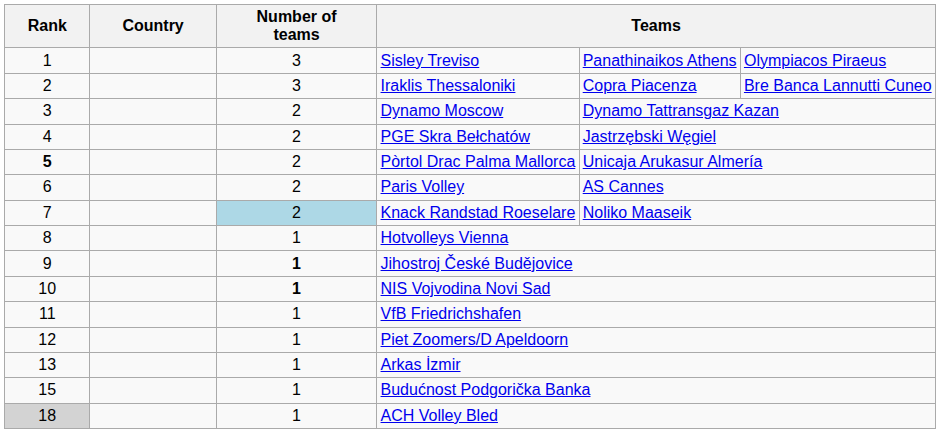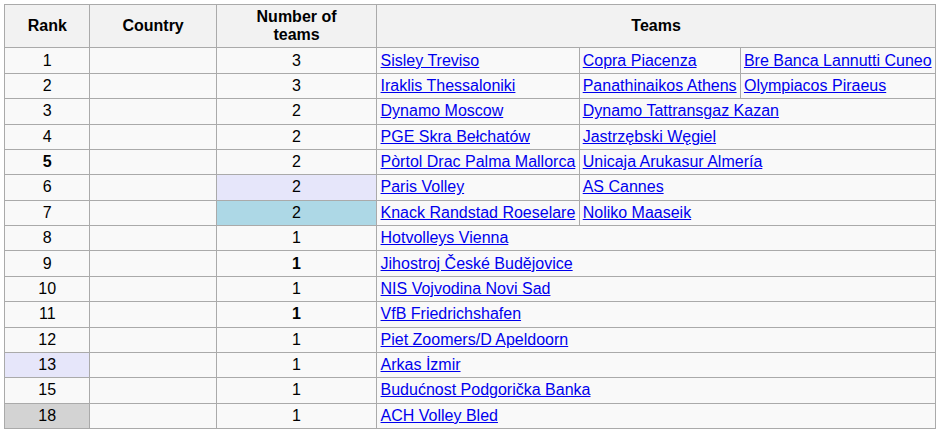 <table class="wikitable" style="text-align:left">
 <tr>
 <th>Rank</th>
 <th>Country</th>
 <th>Number of <br>teams</th>
 <th width="60%" colspan=3>Teams</th>
 </tr>
 <tr>
 <td align="center">1</td>
 <td></td>
 <td align="center">3</td>
 <td><a href='#'>Sisley Treviso</a></td>
-<td><a href='#'>Panathinaikos Athens</a></td>
-<td><a href='#'>Olympiacos Piraeus</a></td>
+<td><a href='#'>Copra Piacenza</a></td>
+<td><a href='#'>Bre Banca Lannutti Cuneo</a></td>
 </tr>
 <tr>
 <td align="center">2</td>
 <td></td>
 <td align="center">3</td>
 <td><a href='#'>Iraklis Thessaloniki</a></td>
-<td><a href='#'>Copra Piacenza</a></td>
-<td><a href='#'>Bre Banca Lannutti Cuneo</a></td>
+<td><a href='#'>Panathinaikos Athens</a></td>
+<td><a href='#'>Olympiacos Piraeus</a></td>
 </tr>
 <tr>
 <td align="center">3</td>
 <td></td>
 <td align="center">2</td>
 <td><a href='#'>Dynamo Moscow</a></td>
 <td colspan=2><a href='#'>Dynamo Tattransgaz Kazan</a></td>
 </tr>
 <tr>
 <td align="center">4</td>
 <td></td>
 <td align="center">2</td>
 <td><a href='#'>PGE Skra Bełchatów</a></td>
 <td colspan=2><a href='#'>Jastrzębski Węgiel</a></td>
 </tr>
 <tr>
 <td align="center"><strong>5</strong></td>
 <td></td>
 <td align="center">2</td>
 <td><a href='#'>Pòrtol Drac Palma Mallorca</a></td>
 <td colspan=2><a href='#'>Unicaja Arukasur Almería</a></td>
 </tr>
 <tr>
 <td align="center">6</td>
 <td></td>
-<td align="center">2</td>
+<td align="center" style="background: lavender;">2</td>
 <td><a href='#'>Paris Volley</a></td>
 <td colspan=2><a href='#'>AS Cannes</a></td>
 </tr>
 <tr>
 <td align="center">7</td>
 <td></td>
 <td align="center" style="background: lightblue;">2</td>
 <td><a href='#'>Knack Randstad Roeselare</a></td>
 <td colspan=2><a href='#'>Noliko Maaseik</a></td>
 </tr>
 <tr>
 <td align="center">8</td>
 <td></td>
 <td align="center">1</td>
 <td colspan=3><a href='#'>Hotvolleys Vienna</a></td>
 </tr>
 <tr>
 <td align="center">9</td>
 <td></td>
 <td align="center"><strong>1</strong></td>
 <td colspan=3><a href='#'>Jihostroj České Budějovice</a></td>
 </tr>
 <tr>
 <td align="center">10</td>
 <td></td>
-<td align="center"><strong>1</strong></td>
+<td align="center">1</td>
 <td colspan=3><a href='#'>NIS Vojvodina Novi Sad</a></td>
 </tr>
 <tr>
 <td align="center">11</td>
 <td></td>
-<td align="center">1</td>
+<td align="center"><strong>1</strong></td>
 <td colspan=3><a href='#'>VfB Friedrichshafen</a></td>
 </tr>
 <tr>
 <td align="center">12</td>
 <td></td>
 <td align="center">1</td>
 <td colspan=3><a href='#'>Piet Zoomers/D Apeldoorn</a></td>
 </tr>
 <tr>
-<td align="center">13</td>
+<td align="center" style="background: lavender;">13</td>
 <td></td>
 <td align="center">1</td>
 <td colspan=3><a href='#'>Arkas İzmir</a></td>
 </tr>
 <tr>
 <td align="center">15</td>
 <td></td>
 <td align="center">1</td>
 <td colspan=3><a href='#'>Budućnost Podgorička Banka</a></td>
 </tr>
 <tr>
 <td align="center" style="background: lightgrey;">18</td>
 <td></td>
 <td align="center">1</td>
 <td colspan=3><a href='#'>ACH Volley Bled</a></td>
 </tr>
 </table>
